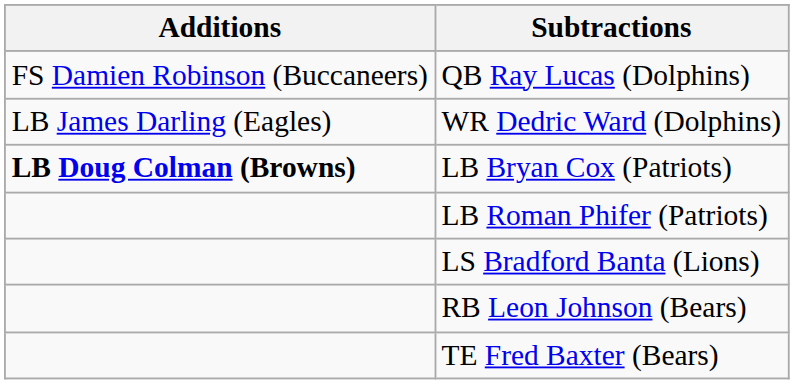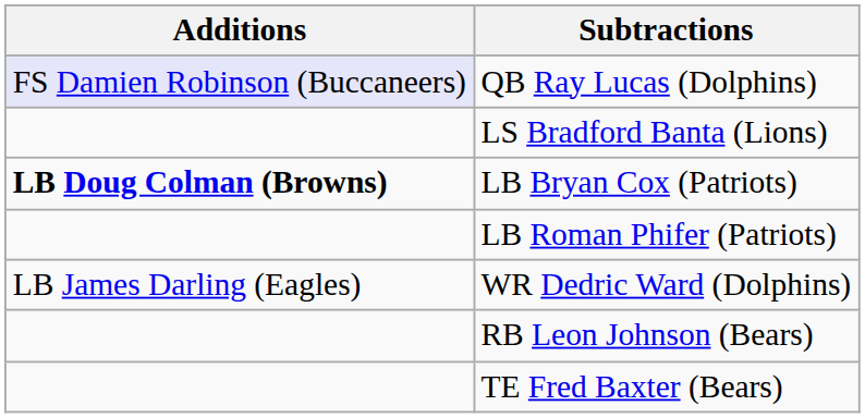 <table class="wikitable">
 <tr>
 <th>Additions</th>
 <th>Subtractions</th>
 </tr>
 <tr>
-<td>FS <a href='#'>Damien Robinson</a> (Buccaneers)</td>
+<td style="background: lavender;">FS <a href='#'>Damien Robinson</a> (Buccaneers)</td>
 <td>QB <a href='#'>Ray Lucas</a> (Dolphins)</td>
 </tr>
 <tr>
-<td>LB <a href='#'>James Darling</a> (Eagles)</td>
-<td>WR <a href='#'>Dedric Ward</a> (Dolphins)</td>
+<td></td>
+<td>LS <a href='#'>Bradford Banta</a> (Lions)</td>
 </tr>
 <tr>
 <td><strong>LB <a href='#'>Doug Colman</a> (Browns)</strong></td>
 <td>LB <a href='#'>Bryan Cox</a> (Patriots)</td>
 </tr>
 <tr>
 <td></td>
 <td>LB <a href='#'>Roman Phifer</a> (Patriots)</td>
 </tr>
 <tr>
-<td></td>
-<td>LS <a href='#'>Bradford Banta</a> (Lions)</td>
+<td>LB <a href='#'>James Darling</a> (Eagles)</td>
+<td>WR <a href='#'>Dedric Ward</a> (Dolphins)</td>
 </tr>
 <tr>
 <td></td>
 <td>RB <a href='#'>Leon Johnson</a> (Bears)</td>
 </tr>
 <tr>
 <td></td>
 <td>TE <a href='#'>Fred Baxter</a> (Bears)</td>
 </tr>
 </table>
